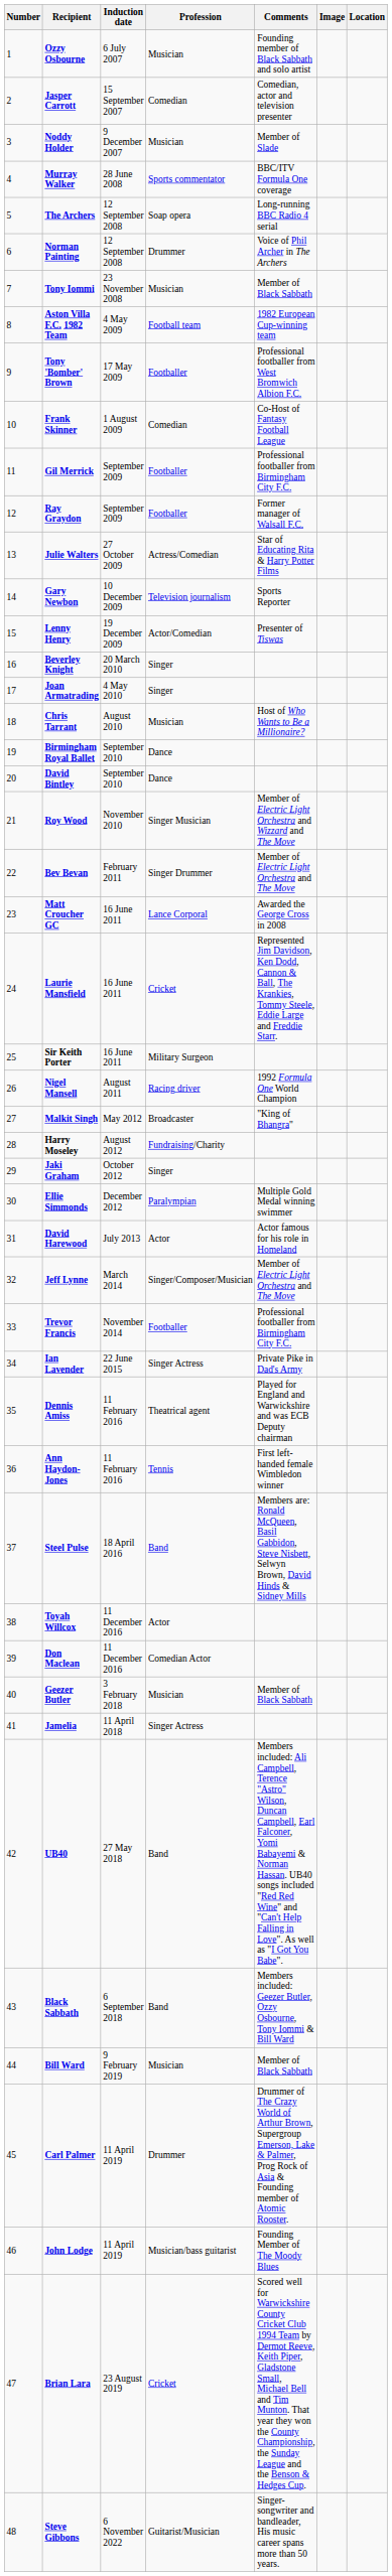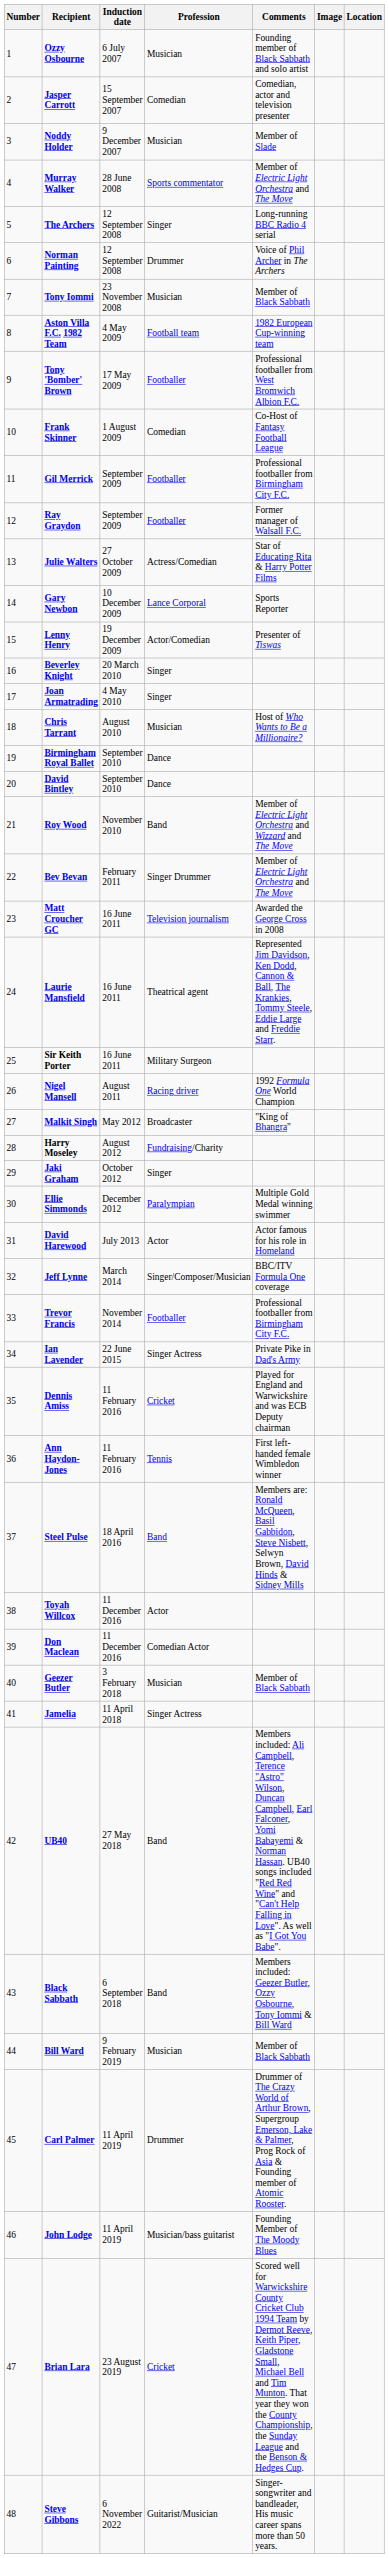 <table class="wikitable sortable">
 <tr>
 <th>Number</th>
 <th>Recipient</th>
 <th>Induction date</th>
 <th>Profession</th>
 <th>Comments</th>
 <th>Image</th>
 <th>Location</th>
 </tr>
 <tr>
 <td>1</td>
 <td><strong><a href='#'>Ozzy Osbourne</a></strong></td>
 <td>6 July 2007</td>
 <td>Musician</td>
 <td>Founding member of <a href='#'>Black Sabbath</a> and solo artist</td>
 <td></td>
 <td></td>
 </tr>
 <tr>
 <td>2</td>
 <td><strong><a href='#'>Jasper Carrott</a></strong></td>
 <td>15 September 2007</td>
 <td>Comedian</td>
 <td>Comedian, actor and television presenter</td>
 <td></td>
 <td></td>
 </tr>
 <tr>
 <td>3</td>
 <td><strong><a href='#'>Noddy Holder</a></strong></td>
 <td>9 December 2007</td>
 <td>Musician</td>
 <td>Member of <a href='#'>Slade</a></td>
 <td></td>
 <td></td>
 </tr>
 <tr>
 <td>4</td>
 <td><strong><a href='#'>Murray Walker</a></strong></td>
 <td>28 June 2008</td>
 <td><a href='#'>Sports commentator</a></td>
-<td>BBC/ITV <a href='#'>Formula One</a> coverage</td>
+<td>Member of <em><a href='#'>Electric Light Orchestra</a></em> and <em><a href='#'>The Move</a></em></td>
 <td></td>
 <td></td>
 </tr>
 <tr>
 <td>5</td>
 <td><strong><a href='#'>The Archers</a></strong></td>
 <td>12 September 2008</td>
-<td>Soap opera</td>
+<td>Singer</td>
 <td>Long-running <a href='#'>BBC Radio 4</a> serial</td>
 <td></td>
 <td></td>
 </tr>
 <tr>
 <td>6</td>
 <td><strong><a href='#'>Norman Painting</a></strong></td>
 <td>12 September 2008</td>
 <td>Drummer</td>
 <td>Voice of <a href='#'>Phil Archer</a> in <em>The Archers</em></td>
 <td></td>
 <td></td>
 </tr>
 <tr>
 <td>7</td>
 <td><strong><a href='#'>Tony Iommi</a></strong></td>
 <td>23 November 2008</td>
 <td>Musician</td>
 <td>Member of <a href='#'>Black Sabbath</a></td>
 <td></td>
 <td></td>
 </tr>
 <tr>
 <td>8</td>
 <td><strong><a href='#'>Aston Villa F.C.</a> <a href='#'>1982 Team</a></strong></td>
 <td>4 May 2009</td>
 <td><a href='#'>Football team</a></td>
 <td><a href='#'>1982 European Cup-winning team</a></td>
 <td></td>
 <td></td>
 </tr>
 <tr>
 <td>9</td>
 <td><strong><a href='#'>Tony 'Bomber' Brown</a></strong></td>
 <td>17 May 2009</td>
 <td><a href='#'>Footballer</a></td>
 <td>Professional footballer from <a href='#'>West Bromwich Albion F.C.</a></td>
 <td></td>
 <td></td>
 </tr>
 <tr>
 <td>10</td>
 <td><strong><a href='#'>Frank Skinner</a></strong></td>
 <td>1 August 2009</td>
 <td>Comedian</td>
 <td>Co-Host of <a href='#'>Fantasy Football League</a></td>
 <td></td>
 <td></td>
 </tr>
 <tr>
 <td>11</td>
 <td><strong><a href='#'>Gil Merrick</a></strong></td>
 <td>September 2009</td>
 <td><a href='#'>Footballer</a></td>
 <td>Professional footballer from <a href='#'>Birmingham City F.C.</a></td>
 <td></td>
 <td></td>
 </tr>
 <tr>
 <td>12</td>
 <td><strong><a href='#'>Ray Graydon</a></strong></td>
 <td>September 2009</td>
 <td><a href='#'>Footballer</a></td>
 <td>Former manager of <a href='#'>Walsall F.C.</a></td>
 <td></td>
 <td></td>
 </tr>
 <tr>
 <td>13</td>
 <td><strong><a href='#'>Julie Walters</a></strong></td>
 <td>27 October 2009</td>
 <td>Actress/Comedian</td>
 <td>Star of <a href='#'>Educating Rita</a> & <a href='#'>Harry Potter Films</a></td>
 <td></td>
 <td></td>
 </tr>
 <tr>
 <td>14</td>
 <td><strong><a href='#'>Gary Newbon</a></strong></td>
 <td>10 December 2009</td>
-<td><a href='#'>Television journalism</a></td>
+<td><a href='#'>Lance Corporal</a></td>
 <td>Sports Reporter</td>
 <td></td>
 <td></td>
 </tr>
 <tr>
 <td>15</td>
 <td><strong><a href='#'>Lenny Henry</a></strong></td>
 <td>19 December 2009</td>
 <td>Actor/Comedian</td>
 <td>Presenter of <em><a href='#'>Tiswas</a></em></td>
 <td></td>
 <td></td>
 </tr>
 <tr>
 <td>16</td>
 <td><strong><a href='#'>Beverley Knight</a></strong></td>
 <td>20 March 2010</td>
 <td>Singer</td>
 <td></td>
 <td></td>
 <td></td>
 </tr>
 <tr>
 <td>17</td>
 <td><strong><a href='#'>Joan Armatrading</a></strong></td>
 <td>4 May 2010</td>
 <td>Singer</td>
 <td></td>
 <td></td>
 <td></td>
 </tr>
 <tr>
 <td>18</td>
 <td><strong><a href='#'>Chris Tarrant</a></strong></td>
 <td>August 2010</td>
 <td>Musician</td>
 <td>Host of <em><a href='#'>Who Wants to Be a Millionaire?</a></em></td>
 <td></td>
 <td></td>
 </tr>
 <tr>
 <td>19</td>
 <td><strong><a href='#'>Birmingham Royal Ballet</a></strong></td>
 <td>September 2010</td>
 <td>Dance</td>
 <td></td>
 <td></td>
 <td></td>
 </tr>
 <tr>
 <td>20</td>
 <td><strong><a href='#'>David Bintley</a></strong></td>
 <td>September 2010</td>
 <td>Dance</td>
 <td></td>
 <td></td>
 <td></td>
 </tr>
 <tr>
 <td>21</td>
 <td><strong><a href='#'>Roy Wood</a></strong></td>
 <td>November 2010</td>
-<td>Singer Musician</td>
+<td>Band</td>
 <td>Member of <em><a href='#'>Electric Light Orchestra</a></em> and <em><a href='#'>Wizzard</a></em> and <em><a href='#'>The Move</a></em></td>
 <td></td>
 <td></td>
 </tr>
 <tr>
 <td>22</td>
 <td><strong><a href='#'>Bev Bevan</a></strong></td>
 <td>February 2011</td>
 <td>Singer Drummer</td>
 <td>Member of <em><a href='#'>Electric Light Orchestra</a></em> and <em><a href='#'>The Move</a></em></td>
 <td></td>
 <td></td>
 </tr>
 <tr>
 <td>23</td>
 <td><strong><a href='#'>Matt Croucher GC</a></strong></td>
 <td>16 June 2011</td>
-<td><a href='#'>Lance Corporal</a></td>
+<td><a href='#'>Television journalism</a></td>
 <td>Awarded the <a href='#'>George Cross</a> in 2008</td>
 <td></td>
 <td></td>
 </tr>
 <tr>
 <td>24</td>
 <td><strong><a href='#'>Laurie Mansfield</a></strong></td>
 <td>16 June 2011</td>
-<td><a href='#'>Cricket</a></td>
+<td>Theatrical agent</td>
 <td>Represented <a href='#'>Jim Davidson</a>, <a href='#'>Ken Dodd</a>, <a href='#'>Cannon & Ball</a>, <a href='#'>The Krankies</a>, <a href='#'>Tommy Steele</a>, <a href='#'>Eddie Large</a> and <a href='#'>Freddie Starr</a>.</td>
 <td></td>
 <td></td>
 </tr>
 <tr>
 <td>25</td>
 <td><strong>Sir Keith Porter</strong></td>
 <td>16 June 2011</td>
 <td>Military Surgeon</td>
 <td></td>
 <td></td>
 <td></td>
 </tr>
 <tr>
 <td>26</td>
 <td><strong><a href='#'>Nigel Mansell</a></strong></td>
 <td>August 2011</td>
 <td><a href='#'>Racing driver</a></td>
 <td>1992 <em><a href='#'>Formula One</a></em> World Champion</td>
 <td></td>
 <td></td>
 </tr>
 <tr>
 <td>27</td>
 <td><strong><a href='#'>Malkit Singh</a></strong></td>
 <td>May 2012</td>
 <td>Broadcaster</td>
 <td>"King of <a href='#'>Bhangra</a>"</td>
 <td></td>
 <td></td>
 </tr>
 <tr>
 <td>28</td>
 <td><strong>Harry Moseley</strong></td>
 <td>August 2012</td>
 <td><a href='#'>Fundraising</a>/Charity</td>
 <td></td>
 <td></td>
 <td></td>
 </tr>
 <tr>
 <td>29</td>
 <td><strong><a href='#'>Jaki Graham</a></strong></td>
 <td>October 2012</td>
 <td>Singer</td>
 <td></td>
 <td></td>
 <td></td>
 </tr>
 <tr>
 <td>30</td>
 <td><strong><a href='#'>Ellie Simmonds</a></strong></td>
 <td>December 2012</td>
 <td><a href='#'>Paralympian</a></td>
 <td>Multiple Gold Medal winning swimmer</td>
 <td></td>
 <td></td>
 </tr>
 <tr>
 <td>31</td>
 <td><strong><a href='#'>David Harewood</a></strong></td>
 <td>July 2013</td>
 <td>Actor</td>
 <td>Actor famous for his role in <a href='#'>Homeland</a></td>
 <td></td>
 <td></td>
 </tr>
 <tr>
 <td>32</td>
 <td><strong><a href='#'>Jeff Lynne</a></strong></td>
 <td>March 2014</td>
 <td>Singer/Composer/Musician</td>
-<td>Member of <em><a href='#'>Electric Light Orchestra</a></em> and <em><a href='#'>The Move</a></em></td>
+<td>BBC/ITV <a href='#'>Formula One</a> coverage</td>
 <td></td>
 <td></td>
 </tr>
 <tr>
 <td>33</td>
 <td><strong><a href='#'>Trevor Francis</a></strong></td>
 <td>November 2014</td>
 <td><a href='#'>Footballer</a></td>
 <td>Professional footballer from <a href='#'>Birmingham City F.C.</a></td>
 <td></td>
 <td></td>
 </tr>
 <tr>
 <td>34</td>
 <td><strong><a href='#'>Ian Lavender</a></strong></td>
 <td>22 June 2015</td>
 <td>Singer Actress</td>
 <td>Private Pike in <a href='#'>Dad's Army</a></td>
 <td></td>
 <td></td>
 </tr>
 <tr>
 <td>35</td>
 <td><strong><a href='#'>Dennis Amiss</a></strong></td>
 <td>11 February 2016</td>
-<td>Theatrical agent</td>
+<td><a href='#'>Cricket</a></td>
 <td>Played for England and Warwickshire and was ECB Deputy chairman</td>
 <td></td>
 <td></td>
 </tr>
 <tr>
 <td>36</td>
 <td><strong><a href='#'>Ann Haydon-Jones</a></strong></td>
 <td>11 February 2016</td>
 <td><a href='#'>Tennis</a></td>
 <td>First left-handed female Wimbledon winner</td>
 <td></td>
 <td></td>
 </tr>
 <tr>
 <td>37</td>
 <td><strong><a href='#'>Steel Pulse</a></strong></td>
 <td>18 April 2016</td>
 <td><a href='#'>Band</a></td>
 <td>Members are: <a href='#'>Ronald McQueen</a>, <a href='#'>Basil Gabbidon</a>, <a href='#'>Steve Nisbett</a>, Selwyn Brown, <a href='#'>David Hinds</a> & <a href='#'>Sidney Mills</a></td>
 <td></td>
 <td></td>
 </tr>
 <tr>
 <td>38</td>
 <td><strong><a href='#'>Toyah Willcox</a></strong></td>
 <td>11 December 2016</td>
 <td>Actor</td>
 <td></td>
 <td></td>
 <td></td>
 </tr>
 <tr>
 <td>39</td>
 <td><strong><a href='#'>Don Maclean</a></strong></td>
 <td>11 December 2016</td>
 <td>Comedian Actor</td>
 <td></td>
 <td></td>
 <td></td>
 </tr>
 <tr>
 <td>40</td>
 <td><strong><a href='#'>Geezer Butler</a></strong></td>
 <td>3 February 2018</td>
 <td>Musician</td>
 <td>Member of <a href='#'>Black Sabbath</a></td>
 <td></td>
 <td></td>
 </tr>
 <tr>
 <td>41</td>
 <td><strong><a href='#'>Jamelia</a></strong></td>
 <td>11 April 2018</td>
 <td>Singer Actress</td>
 <td></td>
 <td></td>
 <td></td>
 </tr>
 <tr>
 <td>42</td>
 <td><strong><a href='#'>UB40</a></strong></td>
 <td>27 May 2018</td>
 <td>Band</td>
 <td>Members included: <a href='#'>Ali Campbell</a>, <a href='#'>Terence "Astro" Wilson</a>, <a href='#'>Duncan Campbell</a>, <a href='#'>Earl Falconer</a>, <a href='#'>Yomi Babayemi</a> & <a href='#'>Norman Hassan</a>. UB40 songs included "<a href='#'>Red Red Wine</a>" and "<a href='#'>Can't Help Falling in Love</a>". As well as "<a href='#'>I Got You Babe</a>".</td>
 <td></td>
 <td></td>
 </tr>
 <tr>
 <td>43</td>
 <td><strong><a href='#'>Black Sabbath</a></strong></td>
 <td>6 September 2018</td>
 <td>Band</td>
 <td>Members included: <a href='#'>Geezer Butler</a>, <a href='#'>Ozzy Osbourne</a>, <a href='#'>Tony Iommi</a> & <a href='#'>Bill Ward</a></td>
 <td></td>
 <td></td>
 </tr>
 <tr>
 <td>44</td>
 <td><strong><a href='#'>Bill Ward</a></strong></td>
 <td>9 February 2019</td>
 <td>Musician</td>
 <td>Member of <a href='#'>Black Sabbath</a></td>
 <td></td>
 <td></td>
 </tr>
 <tr>
 <td>45</td>
 <td><strong><a href='#'>Carl Palmer</a></strong></td>
 <td>11 April 2019</td>
 <td>Drummer</td>
 <td>Drummer of <a href='#'>The Crazy World of Arthur Brown</a>, Supergroup <a href='#'>Emerson, Lake & Palmer</a>, Prog Rock of <a href='#'>Asia</a> & Founding member of <a href='#'>Atomic Rooster</a>.</td>
 <td></td>
 <td></td>
 </tr>
 <tr>
 <td>46</td>
 <td><strong><a href='#'>John Lodge</a></strong></td>
 <td>11 April 2019</td>
 <td>Musician/bass guitarist</td>
 <td>Founding Member of <a href='#'>The Moody Blues</a></td>
 <td></td>
 <td></td>
 </tr>
 <tr>
 <td>47</td>
 <td><strong><a href='#'>Brian Lara</a></strong></td>
 <td>23 August 2019</td>
 <td><a href='#'>Cricket</a></td>
 <td>Scored well for <a href='#'>Warwickshire County Cricket Club</a> <a href='#'>1994 Team</a> by <a href='#'>Dermot Reeve</a>, <a href='#'>Keith Piper</a>, <a href='#'>Gladstone Small</a>, <a href='#'>Michael Bell</a> and <a href='#'>Tim Munton</a>. That year they won the <a href='#'>County Championship</a>, the <a href='#'>Sunday League</a> and the <a href='#'>Benson & Hedges Cup</a>.</td>
 <td></td>
 <td></td>
 </tr>
 <tr>
 <td>48</td>
 <td><strong><a href='#'>Steve Gibbons</a></strong></td>
 <td>6 November 2022</td>
 <td>Guitarist/Musician</td>
 <td>Singer-songwriter and bandleader, His music career spans more than 50 years.</td>
 <td></td>
 <td></td>
 </tr>
 </table>
